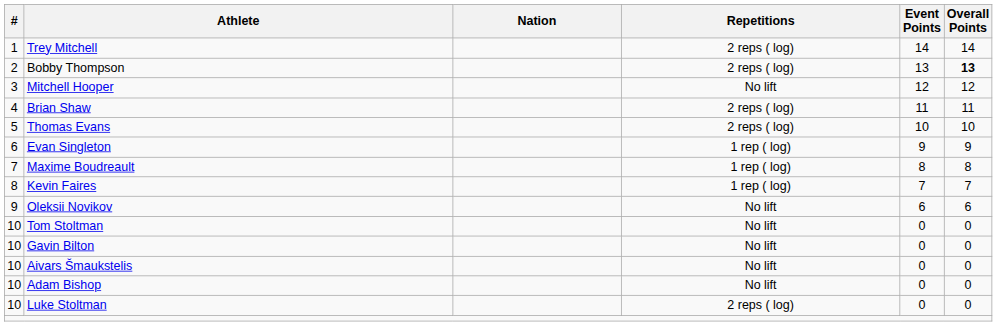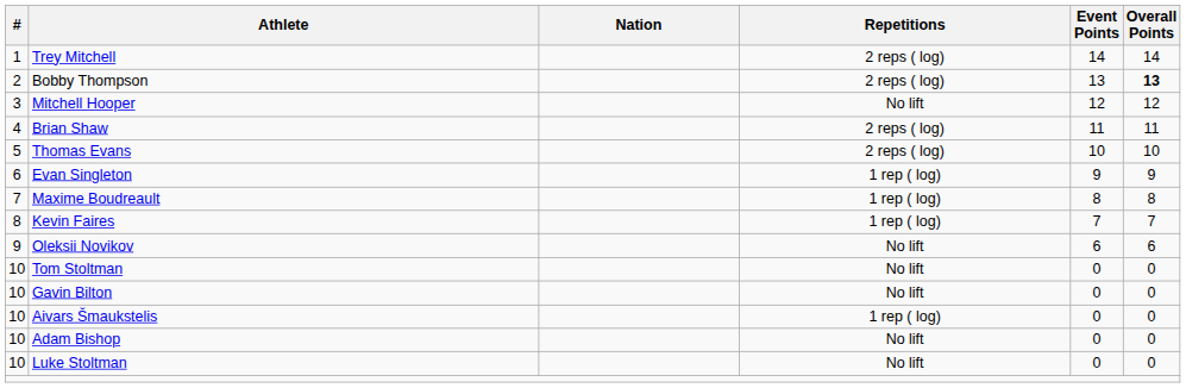 <table class="wikitable sortable" style="text-align:center;width: 80%;">
 <tr>
 <th scope="col" style="width: 10px;">#</th>
 <th scope="col">Athlete</th>
 <th scope="col">Nation</th>
 <th scope="col">Repetitions</th>
 <th scope="col" style="width: 10px;">Event Points</th>
 <th scope="col" style="width: 10px;">Overall Points</th>
 </tr>
 <tr>
 <td>1</td>
 <td align=left><a href='#'>Trey Mitchell</a></td>
 <td align=left></td>
 <td>2 reps ( log)</td>
 <td>14</td>
 <td>14</td>
 </tr>
 <tr>
 <td>2</td>
 <td align=left>Bobby Thompson</td>
 <td align=left></td>
 <td>2 reps ( log)</td>
 <td>13</td>
 <td><strong>13</strong></td>
 </tr>
 <tr>
 <td>3</td>
 <td align=left><a href='#'>Mitchell Hooper</a></td>
 <td align=left></td>
 <td>No lift</td>
 <td>12</td>
 <td>12</td>
 </tr>
 <tr>
 <td>4</td>
 <td align=left><a href='#'>Brian Shaw</a></td>
 <td align=left></td>
 <td>2 reps ( log)</td>
 <td>11</td>
 <td>11</td>
 </tr>
 <tr>
 <td>5</td>
 <td align=left><a href='#'>Thomas Evans</a></td>
 <td align=left></td>
 <td>2 reps ( log)</td>
 <td>10</td>
 <td>10</td>
 </tr>
 <tr>
 <td>6</td>
 <td align=left><a href='#'>Evan Singleton</a></td>
 <td align=left></td>
 <td>1 rep ( log)</td>
 <td>9</td>
 <td>9</td>
 </tr>
 <tr>
 <td>7</td>
 <td align=left><a href='#'>Maxime Boudreault</a></td>
 <td align=left></td>
 <td>1 rep ( log)</td>
 <td>8</td>
 <td>8</td>
 </tr>
 <tr>
 <td>8</td>
 <td align=left><a href='#'>Kevin Faires</a></td>
 <td align=left></td>
 <td>1 rep ( log)</td>
 <td>7</td>
 <td>7</td>
 </tr>
 <tr>
 <td>9</td>
 <td align=left><a href='#'>Oleksii Novikov</a></td>
 <td align=left></td>
 <td>No lift</td>
 <td>6</td>
 <td>6</td>
 </tr>
 <tr>
 <td>10</td>
 <td align=left><a href='#'>Tom Stoltman</a></td>
 <td align=left></td>
 <td>No lift</td>
 <td>0</td>
 <td>0</td>
 </tr>
 <tr>
 <td>10</td>
 <td align=left><a href='#'>Gavin Bilton</a></td>
 <td align=left></td>
 <td>No lift</td>
 <td>0</td>
 <td>0</td>
 </tr>
 <tr>
 <td>10</td>
 <td align=left><a href='#'>Aivars Šmaukstelis</a></td>
 <td align=left></td>
-<td>No lift</td>
+<td>1 rep ( log)</td>
 <td>0</td>
 <td>0</td>
 </tr>
 <tr>
 <td>10</td>
 <td align=left><a href='#'>Adam Bishop</a></td>
 <td align=left></td>
 <td>No lift</td>
 <td>0</td>
 <td>0</td>
 </tr>
 <tr>
 <td>10</td>
 <td align=left><a href='#'>Luke Stoltman</a></td>
 <td align=left></td>
-<td>2 reps ( log)</td>
+<td>No lift</td>
 <td>0</td>
 <td>0</td>
 </tr>
 <tr class="sortbottom">
 <td colspan="6"></td>
 </tr>
 </table>
